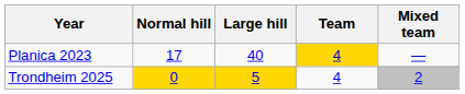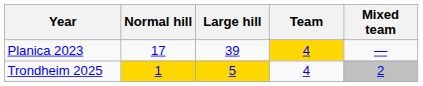 <table class="wikitable" "text-align:center;">
 <tr>
 <th width=135px>Year</th>
 <th width=83px>Normal hill</th>
 <th width=83px>Large hill</th>
 <th width=83px>Team </th>
 <th width=83px>Mixed team</th>
 </tr>
 <tr align=center>
 <td align=left> <a href='#'>Planica 2023</a></td>
 <td><a href='#'>17</a></td>
-<td><a href='#'>40</a></td>
+<td><a href='#'>39</a></td>
 <td style="background: gold;"><a href='#'>4</a></td>
 <td><a href='#'>—</a></td>
 </tr>
 <tr align=center>
 <td align=left> <a href='#'>Trondheim 2025</a></td>
-<td bgcolor=gold><a href='#'>0</a></td>
+<td bgcolor=gold><a href='#'>1</a></td>
 <td bgcolor=gold><a href='#'>5</a></td>
 <td><a href='#'>4</a></td>
 <td bgcolor=silver><a href='#'>2</a></td>
 </tr>
 </table>
